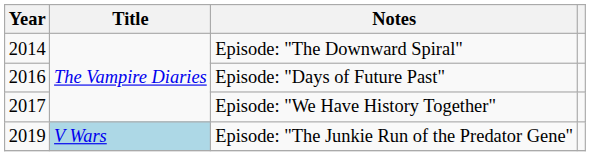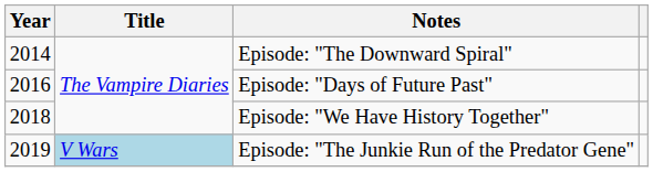 <table class="wikitable sortable plainrowheaders">
 <tr>
 <th scope="col">Year</th>
 <th scope="col">Title</th>
 <th scope="col" class="unsortable">Notes</th>
 <th class="unsortable"></th>
 </tr>
 <tr>
 <td>2014</td>
 <td rowspan="3"><em><a href='#'>The Vampire Diaries</a></em></td>
 <td>Episode: "The Downward Spiral"</td>
 <td></td>
 </tr>
 <tr>
 <td>2016</td>
 <td>Episode: "Days of Future Past"</td>
 <td></td>
 </tr>
 <tr>
-<td>2017</td>
+<td>2018</td>
 <td>Episode: "We Have History Together"</td>
 <td></td>
 </tr>
 <tr>
 <td>2019</td>
 <td style="background: lightblue;"><em><a href='#'>V Wars</a></em></td>
 <td>Episode: "The Junkie Run of the Predator Gene"</td>
 <td></td>
 </tr>
 <tr>
 </tr>
 </table>
